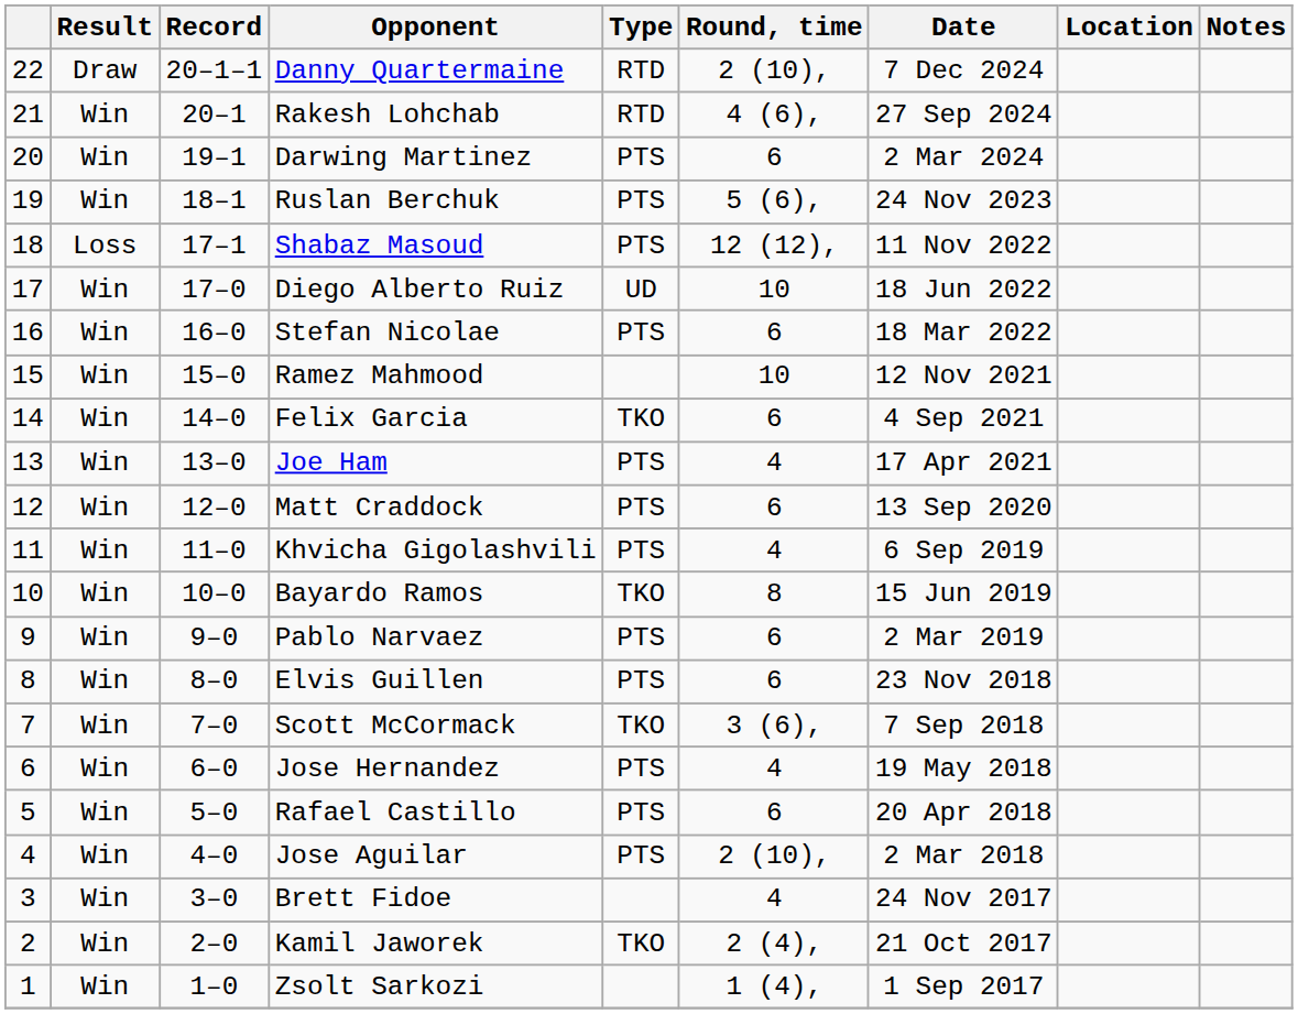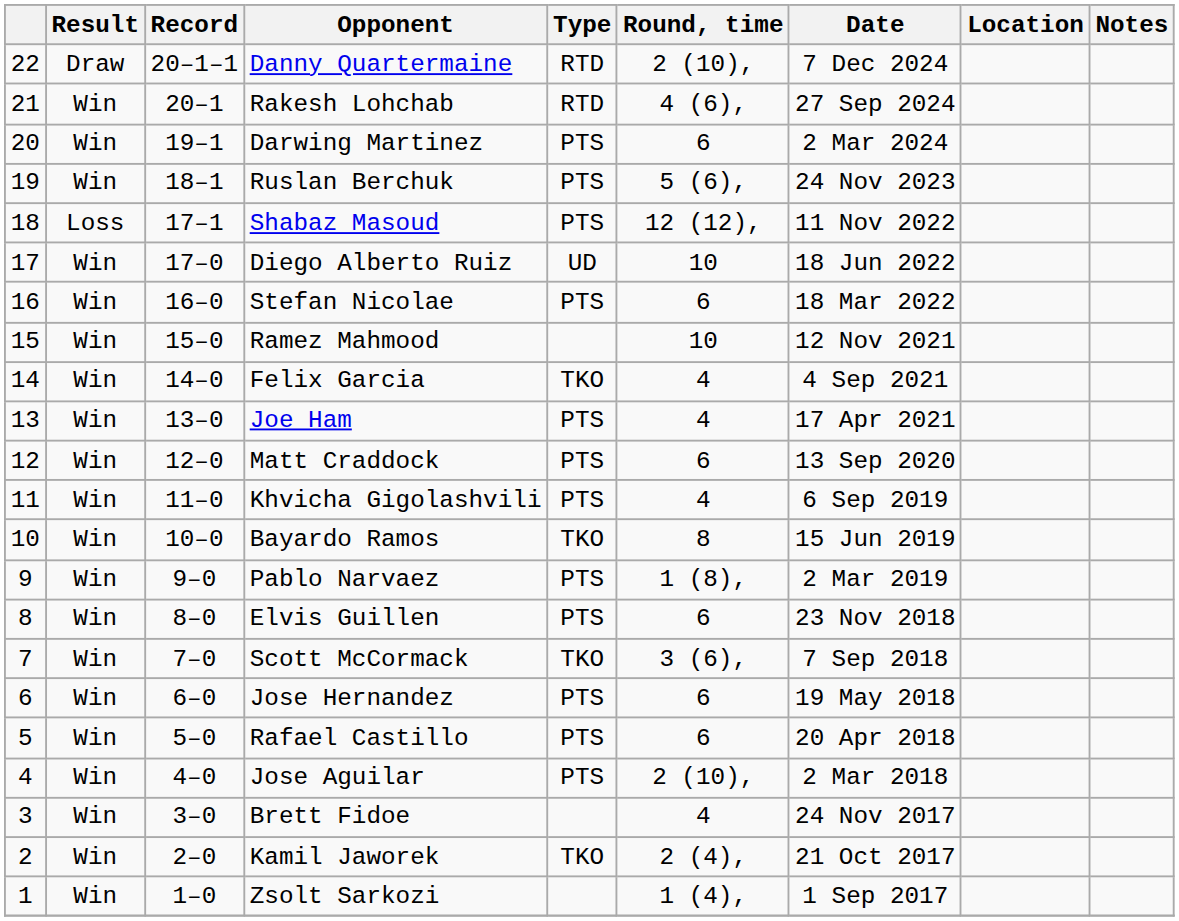 <table class="wikitable" style="text-align:center">
 <tr>
 <th></th>
 <th>Result</th>
 <th>Record</th>
 <th>Opponent</th>
 <th>Type</th>
 <th>Round, time</th>
 <th>Date</th>
 <th>Location</th>
 <th>Notes</th>
 </tr>
 <tr>
 <td>22</td>
 <td>Draw</td>
 <td>20–1–1</td>
 <td align=left><a href='#'>Danny Quartermaine</a></td>
 <td>RTD</td>
 <td>2 (10), </td>
 <td>7 Dec 2024</td>
 <td align=left></td>
 <td style="text-align:left;"></td>
 </tr>
 <tr>
 <td>21</td>
 <td>Win</td>
 <td>20–1</td>
 <td align=left>Rakesh Lohchab</td>
 <td>RTD</td>
 <td>4 (6), </td>
 <td>27 Sep 2024</td>
 <td align=left></td>
 <td></td>
 </tr>
 <tr>
 <td>20</td>
 <td>Win</td>
 <td>19–1</td>
 <td align=left>Darwing Martinez</td>
 <td>PTS</td>
 <td>6</td>
 <td>2 Mar 2024</td>
 <td align=left></td>
 <td></td>
 </tr>
 <tr>
 <td>19</td>
 <td>Win</td>
 <td>18–1</td>
 <td align=left>Ruslan Berchuk</td>
 <td>PTS</td>
 <td>5 (6), </td>
 <td>24 Nov 2023</td>
 <td align=left></td>
 <td></td>
 </tr>
 <tr>
 <td>18</td>
 <td>Loss</td>
 <td>17–1</td>
 <td align=left><a href='#'>Shabaz Masoud</a></td>
 <td>PTS</td>
 <td>12 (12), </td>
 <td>11 Nov 2022</td>
 <td align=left></td>
 <td style="text-align:left;"></td>
 </tr>
 <tr>
 <td>17</td>
 <td>Win</td>
 <td>17–0</td>
 <td align=left>Diego Alberto Ruiz</td>
 <td>UD</td>
 <td>10</td>
 <td>18 Jun 2022</td>
 <td align=left></td>
 <td style="text-align:left;"></td>
 </tr>
 <tr>
 <td>16</td>
 <td>Win</td>
 <td>16–0</td>
 <td align=left>Stefan Nicolae</td>
 <td>PTS</td>
 <td>6</td>
 <td>18 Mar 2022</td>
 <td align=left></td>
 <td></td>
 </tr>
 <tr>
 <td>15</td>
 <td>Win</td>
 <td>15–0</td>
 <td align=left>Ramez Mahmood</td>
 <td></td>
 <td>10</td>
 <td>12 Nov 2021</td>
 <td align=left></td>
 <td style="text-align:left;"></td>
 </tr>
 <tr>
 <td>14</td>
 <td>Win</td>
 <td>14–0</td>
 <td align=left>Felix Garcia</td>
 <td>TKO</td>
-<td>6</td>
+<td>4</td>
 <td>4 Sep 2021</td>
 <td align=left></td>
 <td></td>
 </tr>
 <tr>
 <td>13</td>
 <td>Win</td>
 <td>13–0</td>
 <td align=left><a href='#'>Joe Ham</a></td>
 <td>PTS</td>
 <td>4</td>
 <td>17 Apr 2021</td>
 <td align=left></td>
 <td></td>
 </tr>
 <tr>
 <td>12</td>
 <td>Win</td>
 <td>12–0</td>
 <td align=left>Matt Craddock</td>
 <td>PTS</td>
 <td>6</td>
 <td>13 Sep 2020</td>
 <td align=left></td>
 <td></td>
 </tr>
 <tr>
 <td>11</td>
 <td>Win</td>
 <td>11–0</td>
 <td align=left>Khvicha Gigolashvili</td>
 <td>PTS</td>
 <td>4</td>
 <td>6 Sep 2019</td>
 <td align=left></td>
 <td></td>
 </tr>
 <tr>
 <td>10</td>
 <td>Win</td>
 <td>10–0</td>
 <td align=left>Bayardo Ramos</td>
 <td>TKO</td>
 <td>8</td>
 <td>15 Jun 2019</td>
 <td align=left></td>
 <td></td>
 </tr>
 <tr>
 <td>9</td>
 <td>Win</td>
 <td>9–0</td>
 <td align=left>Pablo Narvaez</td>
 <td>PTS</td>
-<td>6</td>
+<td>1 (8), </td>
 <td>2 Mar 2019</td>
 <td align=left></td>
 <td></td>
 </tr>
 <tr>
 <td>8</td>
 <td>Win</td>
 <td>8–0</td>
 <td align=left>Elvis Guillen</td>
 <td>PTS</td>
 <td>6</td>
 <td>23 Nov 2018</td>
 <td align=left></td>
 <td></td>
 </tr>
 <tr>
 <td>7</td>
 <td>Win</td>
 <td>7–0</td>
 <td align=left>Scott McCormack</td>
 <td>TKO</td>
 <td>3 (6), </td>
 <td>7 Sep 2018</td>
 <td align=left></td>
 <td></td>
 </tr>
 <tr>
 <td>6</td>
 <td>Win</td>
 <td>6–0</td>
 <td align=left>Jose Hernandez</td>
 <td>PTS</td>
-<td>4</td>
+<td>6</td>
 <td>19 May 2018</td>
 <td align=left></td>
 <td></td>
 </tr>
 <tr>
 <td>5</td>
 <td>Win</td>
 <td>5–0</td>
 <td align=left>Rafael Castillo</td>
 <td>PTS</td>
 <td>6</td>
 <td>20 Apr 2018</td>
 <td align=left></td>
 <td></td>
 </tr>
 <tr>
 <td>4</td>
 <td>Win</td>
 <td>4–0</td>
 <td align=left>Jose Aguilar</td>
 <td>PTS</td>
 <td>2 (10), </td>
 <td>2 Mar 2018</td>
 <td align=left></td>
 <td></td>
 </tr>
 <tr>
 <td>3</td>
 <td>Win</td>
 <td>3–0</td>
 <td align=left>Brett Fidoe</td>
 <td></td>
 <td>4</td>
 <td>24 Nov 2017</td>
 <td align=left></td>
 <td></td>
 </tr>
 <tr>
 <td>2</td>
 <td>Win</td>
 <td>2–0</td>
 <td align=left>Kamil Jaworek</td>
 <td>TKO</td>
 <td>2 (4), </td>
 <td>21 Oct 2017</td>
 <td align=left></td>
 <td></td>
 </tr>
 <tr>
 <td>1</td>
 <td>Win</td>
 <td>1–0</td>
 <td align=left>Zsolt Sarkozi</td>
 <td></td>
 <td>1 (4), </td>
 <td>1 Sep 2017</td>
 <td align=left></td>
 <td></td>
 </tr>
 <tr>
 </tr>
 </table>
